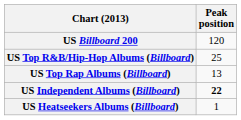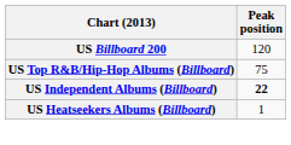 <table class="wikitable sortable plainrowheaders" style="text-align:center">
 <tr>
 <th scope="col">Chart (2013)</th>
 <th scope="col">Peak<br>position</th>
 </tr>
 <tr>
 <th scope="row">US <a href='#'><em>Billboard</em> 200</a></th>
 <td>120</td>
 </tr>
 <tr>
 <th scope="row">US <a href='#'>Top R&B/Hip-Hop Albums</a> (<em><a href='#'>Billboard</a></em>)</th>
-<td>25</td>
-</tr>
-<tr>
-<th scope="row">US <a href='#'>Top Rap Albums</a> (<em><a href='#'>Billboard</a></em>)</th>
-<td>13</td>
+<td>75</td>
 </tr>
 <tr>
 <th scope="row">US <a href='#'>Independent Albums</a> (<em><a href='#'>Billboard</a></em>)</th>
 <td><strong>22</strong></td>
 </tr>
 <tr>
 <th scope="row">US <a href='#'>Heatseekers Albums</a> (<em><a href='#'>Billboard</a></em>)</th>
 <td>1</td>
 </tr>
 </table>
